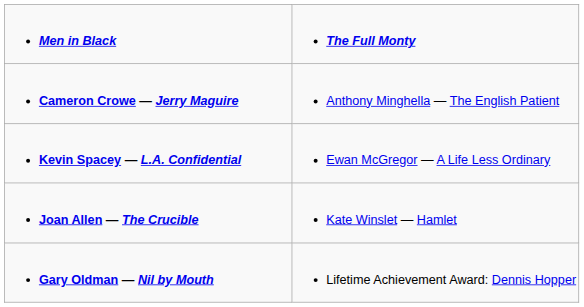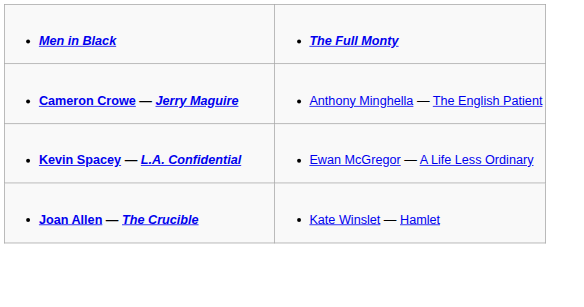 <table class="wikitable">
 <tr>
 <td style="vertical-align:top;" width="50%"><br><ul><li><strong><em><a href='#'>Men in Black</a></em></strong></li></ul></td>
 <td style="vertical-align:top;" width="50%"><br><ul><li><strong><em><a href='#'>The Full Monty</a></em></strong></li></ul></td>
 </tr>
 <tr>
 <td style="vertical-align:top;" width="50%"><br><ul><li><strong><a href='#'>Cameron Crowe</a> — <em><a href='#'>Jerry Maguire</a><strong><em></li></ul></td>
 <td style="vertical-align:top;" width="50%"><br><ul><li></strong><a href='#'>Anthony Minghella</a> — </em><a href='#'>The English Patient</a></em></strong></li></ul></td>
 </tr>
 <tr>
 <td style="vertical-align:top;" width="50%"><br><ul><li><strong><a href='#'>Kevin Spacey</a> — <em><a href='#'>L.A. Confidential</a><strong><em></li></ul></td>
 <td style="vertical-align:top;" width="50%"><br><ul><li></strong><a href='#'>Ewan McGregor</a> — </em><a href='#'>A Life Less Ordinary</a></em></strong></li></ul></td>
 </tr>
 <tr>
 <td style="vertical-align:top;" width="50%"><br><ul><li><strong><a href='#'>Joan Allen</a> — <em><a href='#'>The Crucible</a><strong><em></li></ul></td>
 <td style="vertical-align:top;" width="50%"><br><ul><li></strong><a href='#'>Kate Winslet</a> — </em><a href='#'>Hamlet</a></em></strong></li></ul></td>
 </tr>
-<tr>
-<td style="vertical-align:top;" width="50%"><br><ul><li><strong><a href='#'>Gary Oldman</a> — <em><a href='#'>Nil by Mouth</a><strong><em></li></ul></td>
-<td style="vertical-align:top;" width="50%"><br><ul><li>Lifetime Achievement Award: </strong><a href='#'>Dennis Hopper</a><strong></li></ul></td>
-</tr>
 </table>
